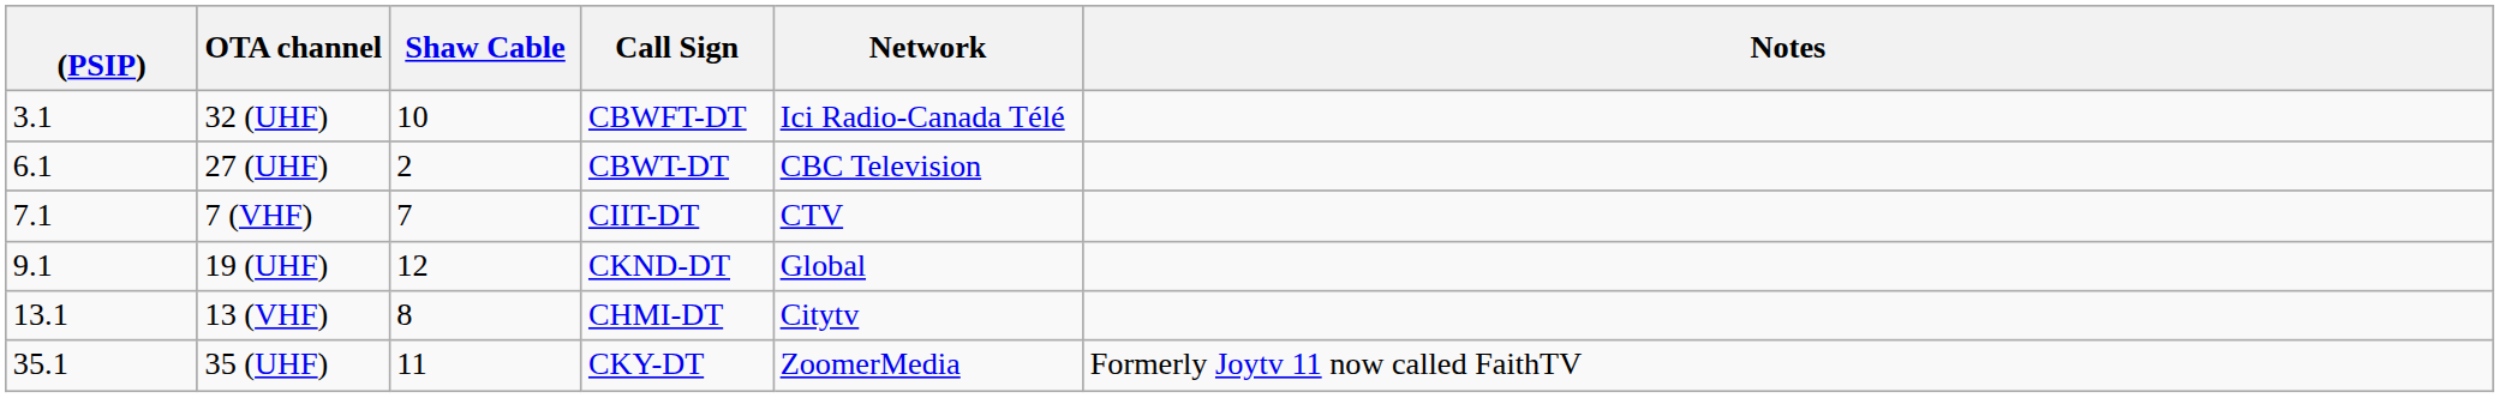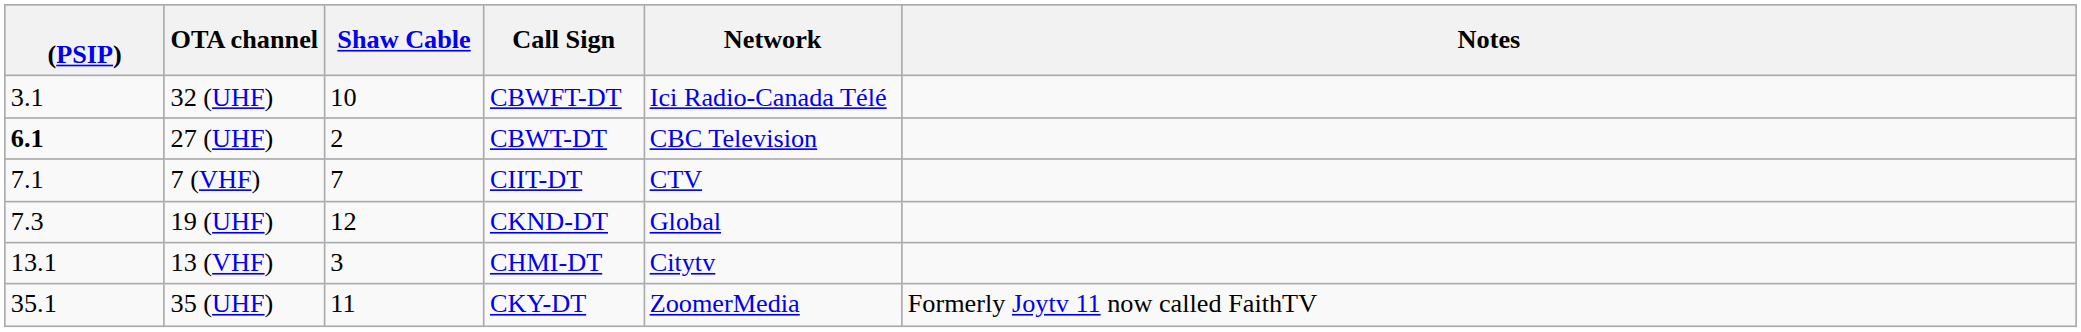 <table class="wikitable sortable" width="100%">
 <tr>
 <th scope="col" style="width: 90px;"><br>(<a href='#'>PSIP</a>)</th>
 <th scope="col" style="width: 90px;">OTA channel</th>
 <th scope="col" style="width: 90px;"><a href='#'>Shaw Cable</a></th>
 <th scope="col" style="width: 90px;">Call Sign</th>
 <th scope="col" style="width: 150px;">Network</th>
 <th>Notes</th>
 </tr>
 <tr>
 <td>3.1</td>
 <td>32 (<a href='#'>UHF</a>)</td>
 <td>10</td>
 <td><a href='#'>CBWFT-DT</a></td>
 <td><a href='#'>Ici Radio-Canada Télé</a></td>
 <td></td>
 </tr>
 <tr>
-<td>6.1</td>
+<td><strong>6.1</strong></td>
 <td>27 (<a href='#'>UHF</a>)</td>
 <td>2</td>
 <td><a href='#'>CBWT-DT</a></td>
 <td><a href='#'>CBC Television</a></td>
 <td></td>
 </tr>
 <tr>
 <td>7.1</td>
 <td>7 (<a href='#'>VHF</a>)</td>
 <td>7</td>
 <td><a href='#'>CIIT-DT</a></td>
 <td><a href='#'>CTV</a></td>
 <td></td>
 </tr>
 <tr>
-<td>9.1</td>
+<td>7.3</td>
 <td>19 (<a href='#'>UHF</a>)</td>
 <td>12</td>
 <td><a href='#'>CKND-DT</a></td>
 <td><a href='#'>Global</a></td>
 <td></td>
 </tr>
 <tr>
 <td>13.1</td>
 <td>13 (<a href='#'>VHF</a>)</td>
-<td>8</td>
+<td>3</td>
 <td><a href='#'>CHMI-DT</a></td>
 <td><a href='#'>Citytv</a></td>
 <td></td>
 </tr>
 <tr>
 <td>35.1</td>
 <td>35 (<a href='#'>UHF</a>)</td>
 <td>11</td>
 <td><a href='#'>CKY-DT</a></td>
 <td><a href='#'>ZoomerMedia</a></td>
 <td>Formerly <a href='#'>Joytv 11</a> now called FaithTV</td>
 </tr>
 </table>
